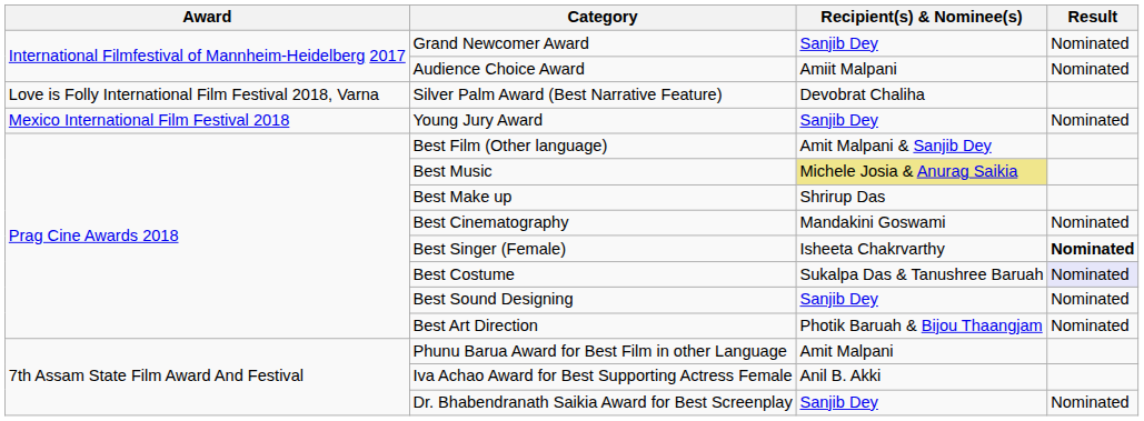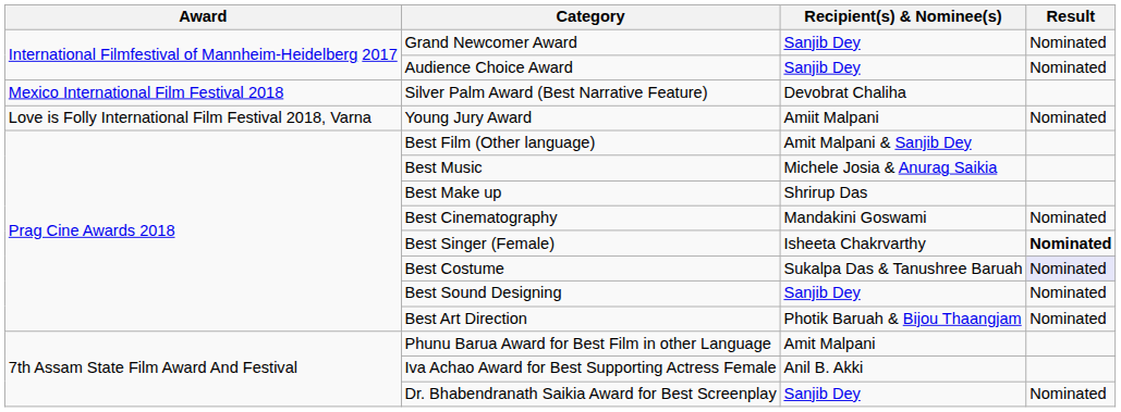 <table class="wikitable">
 <tr>
 <th>Award</th>
 <th>Category</th>
 <th>Recipient(s) & Nominee(s)</th>
 <th>Result</th>
 </tr>
 <tr>
 <td rowspan="2"><a href='#'>International Filmfestival of Mannheim-Heidelberg</a> <a href='#'>2017</a></td>
 <td>Grand Newcomer Award</td>
 <td><a href='#'>Sanjib Dey</a></td>
 <td>Nominated</td>
 </tr>
 <tr>
 <td>Audience Choice Award</td>
-<td>Amiit Malpani</td>
+<td><a href='#'>Sanjib Dey</a></td>
 <td>Nominated</td>
 </tr>
 <tr>
-<td>Love is Folly International Film Festival 2018, Varna</td>
+<td><a href='#'>Mexico International Film Festival 2018</a></td>
 <td>Silver Palm Award (Best Narrative Feature)</td>
 <td>Devobrat Chaliha</td>
 <td></td>
 </tr>
 <tr>
-<td><a href='#'>Mexico International Film Festival 2018</a></td>
+<td>Love is Folly International Film Festival 2018, Varna</td>
 <td>Young Jury Award</td>
-<td><a href='#'>Sanjib Dey</a></td>
+<td>Amiit Malpani</td>
 <td>Nominated</td>
 </tr>
 <tr>
 <td rowspan="8"><a href='#'>Prag Cine Awards 2018</a></td>
 <td>Best Film (Other language)</td>
 <td>Amit Malpani & <a href='#'>Sanjib Dey</a></td>
 <td></td>
 </tr>
 <tr>
 <td>Best Music</td>
-<td style="background: khaki;">Michele Josia & <a href='#'>Anurag Saikia</a></td>
+<td>Michele Josia & <a href='#'>Anurag Saikia</a></td>
 <td></td>
 </tr>
 <tr>
 <td>Best Make up</td>
 <td>Shrirup Das</td>
 <td></td>
 </tr>
 <tr>
 <td>Best Cinematography</td>
 <td>Mandakini Goswami</td>
 <td>Nominated</td>
 </tr>
 <tr>
 <td>Best Singer (Female)</td>
 <td>Isheeta Chakrvarthy</td>
 <td><strong>Nominated</strong></td>
 </tr>
 <tr>
 <td>Best Costume</td>
 <td>Sukalpa Das & Tanushree Baruah</td>
 <td style="background: lavender;">Nominated</td>
 </tr>
 <tr>
 <td>Best Sound Designing</td>
 <td><a href='#'>Sanjib Dey</a></td>
 <td>Nominated</td>
 </tr>
 <tr>
 <td>Best Art Direction</td>
 <td>Photik Baruah & <a href='#'>Bijou Thaangjam</a></td>
 <td>Nominated</td>
 </tr>
 <tr>
 <td rowspan="3">7th Assam State Film Award And Festival</td>
 <td>Phunu Barua Award for Best Film in other Language</td>
 <td>Amit Malpani</td>
 <td></td>
 </tr>
 <tr>
 <td>Iva Achao Award for Best Supporting Actress Female</td>
 <td>Anil B. Akki</td>
 <td></td>
 </tr>
 <tr>
 <td>Dr. Bhabendranath Saikia Award for Best Screenplay</td>
 <td><a href='#'>Sanjib Dey</a></td>
 <td>Nominated</td>
 </tr>
 </table>
